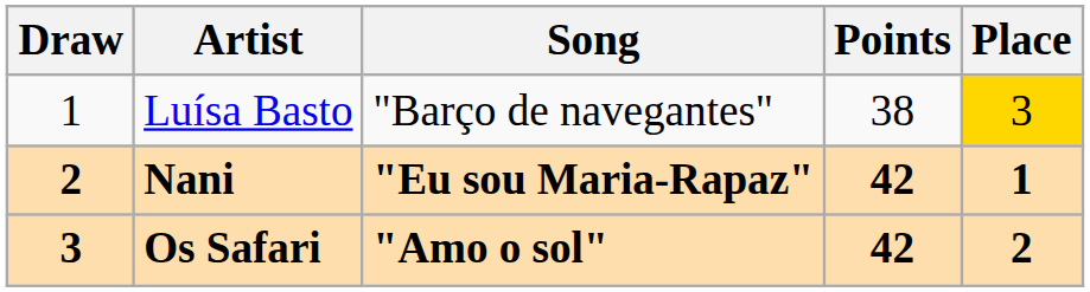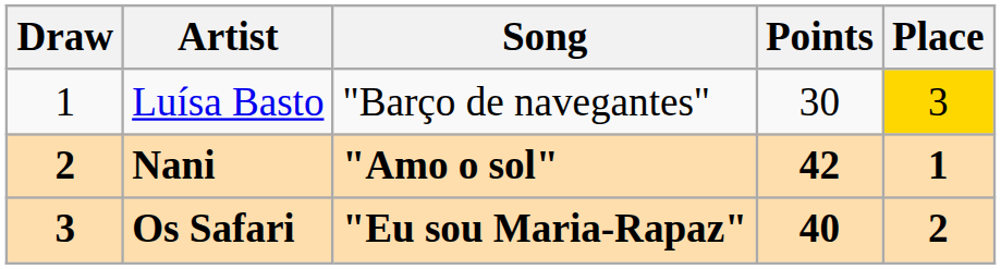 <table class="sortable wikitable" style="margin: 1em auto 1em auto; text-align:center">
 <tr>
 <th>Draw</th>
 <th>Artist</th>
 <th>Song</th>
 <th>Points</th>
 <th>Place</th>
 </tr>
 <tr>
 <td>1</td>
 <td align="left"><a href='#'>Luísa Basto</a></td>
 <td align="left">"Barço de navegantes"</td>
-<td>38</td>
+<td>30</td>
 <td style="background: gold;">3</td>
 </tr>
 <tr style="font-weight:bold;background:navajowhite;">
 <td>2</td>
 <td align="left">Nani</td>
-<td align="left">"Eu sou Maria-Rapaz"</td>
+<td align="left">"Amo o sol"</td>
 <td>42</td>
 <td>1</td>
 </tr>
 <tr style="font-weight:bold;background:navajowhite;">
 <td>3</td>
 <td align="left">Os Safari</td>
-<td align="left">"Amo o sol"</td>
-<td>42</td>
+<td align="left">"Eu sou Maria-Rapaz"</td>
+<td>40</td>
 <td>2</td>
 </tr>
 </table>
